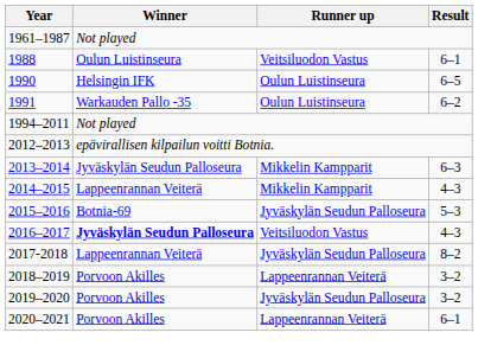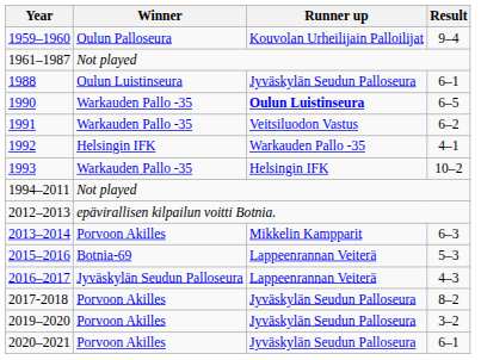 <table class="wikitable" style="text-align:left;">
 <tr>
 <th>Year</th>
 <th>Winner</th>
 <th>Runner up</th>
 <th>Result</th>
 </tr>
 <tr ---- valign="top">
+<td><a href='#'>1959–1960</a></td>
+<td><a href='#'>Oulun Palloseura</a></td>
+<td><a href='#'>Kouvolan Urheilijain Palloilijat</a></td>
+<td align="center">9–4</td>
+</tr>
+<tr ---- valign="top">
 <td>1961–1987</td>
 <td colspan=3><em>Not played</em></td>
 </tr>
 <tr ---- valign="top">
 <td><a href='#'>1988</a></td>
 <td><a href='#'>Oulun Luistinseura</a></td>
-<td><a href='#'>Veitsiluodon Vastus</a></td>
+<td><a href='#'>Jyväskylän Seudun Palloseura</a></td>
 <td align="center">6–1</td>
 </tr>
 <tr ---- valign="top">
 <td><a href='#'>1990</a></td>
-<td><a href='#'>Helsingin IFK</a></td>
-<td><a href='#'>Oulun Luistinseura</a></td>
+<td><a href='#'>Warkauden Pallo -35</a></td>
+<td><strong><a href='#'>Oulun Luistinseura</a></strong></td>
 <td align="center">6–5</td>
 </tr>
 <tr ---- valign="top">
 <td><a href='#'>1991</a></td>
 <td><a href='#'>Warkauden Pallo -35</a></td>
-<td><a href='#'>Oulun Luistinseura</a></td>
+<td><a href='#'>Veitsiluodon Vastus</a></td>
 <td align="center">6–2</td>
+</tr>
+<tr ---- valign="top">
+<td><a href='#'>1992</a></td>
+<td><a href='#'>Helsingin IFK</a></td>
+<td><a href='#'>Warkauden Pallo -35</a></td>
+<td align="center">4–1</td>
+</tr>
+<tr ---- valign="top">
+<td><a href='#'>1993</a></td>
+<td><a href='#'>Warkauden Pallo -35</a></td>
+<td><a href='#'>Helsingin IFK</a></td>
+<td align="center">10–2</td>
 </tr>
 <tr ---- valign="top">
 <td>1994–2011</td>
 <td colspan=3><em>Not played</em></td>
 </tr>
 <tr ---- valign="top">
 <td>2012–2013</td>
 <td colspan=3><em>epävirallisen kilpailun voitti Botnia.</em></td>
 </tr>
 <tr ---- valign="top">
 <td><a href='#'>2013–2014</a></td>
-<td><a href='#'>Jyväskylän Seudun Palloseura</a></td>
+<td><a href='#'>Porvoon Akilles</a></td>
 <td><a href='#'>Mikkelin Kampparit</a></td>
 <td align="center">6–3</td>
 </tr>
 <tr ---- valign="top">
-<td><a href='#'>2014–2015</a></td>
-<td><a href='#'>Lappeenrannan Veiterä</a></td>
-<td><a href='#'>Mikkelin Kampparit</a></td>
-<td align="center">4–3</td>
-</tr>
-<tr ---- valign="top">
 <td><a href='#'>2015–2016</a></td>
 <td><a href='#'>Botnia-69</a></td>
-<td><a href='#'>Jyväskylän Seudun Palloseura</a></td>
+<td><a href='#'>Lappeenrannan Veiterä</a></td>
 <td align="center">5–3</td>
 </tr>
 <tr ---- valign="top">
 <td><a href='#'>2016–2017</a></td>
-<td><strong><a href='#'>Jyväskylän Seudun Palloseura</a></strong></td>
-<td><a href='#'>Veitsiluodon Vastus</a></td>
+<td><a href='#'>Jyväskylän Seudun Palloseura</a></td>
+<td><a href='#'>Lappeenrannan Veiterä</a></td>
 <td align="center">4–3</td>
 </tr>
 <tr>
 <td>2017-2018</td>
-<td><a href='#'>Lappeenrannan Veiterä</a></td>
+<td><a href='#'>Porvoon Akilles</a></td>
 <td><a href='#'>Jyväskylän Seudun Palloseura</a></td>
 <td align="center">8–2</td>
-</tr>
-<tr>
-<td>2018–2019</td>
-<td><a href='#'>Porvoon Akilles</a></td>
-<td><a href='#'>Lappeenrannan Veiterä</a></td>
-<td align="center">3–2</td>
 </tr>
 <tr>
 <td>2019–2020</td>
 <td><a href='#'>Porvoon Akilles</a></td>
 <td><a href='#'>Jyväskylän Seudun Palloseura</a></td>
 <td align="center">3–2</td>
 </tr>
 <tr>
 <td>2020–2021</td>
 <td><a href='#'>Porvoon Akilles</a></td>
-<td><a href='#'>Lappeenrannan Veiterä</a></td>
+<td><a href='#'>Jyväskylän Seudun Palloseura</a></td>
 <td align="center">6–1</td>
 </tr>
 </table>
